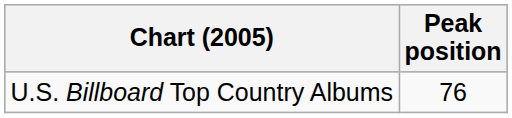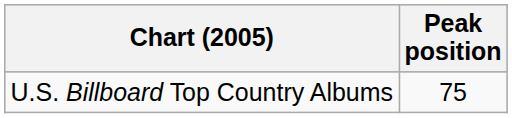 <table class="wikitable">
 <tr>
 <th>Chart (2005)</th>
 <th>Peak<br>position</th>
 </tr>
 <tr>
 <td>U.S. <em>Billboard</em> Top Country Albums</td>
-<td align="center">76</td>
+<td align="center">75</td>
 </tr>
 </table>
